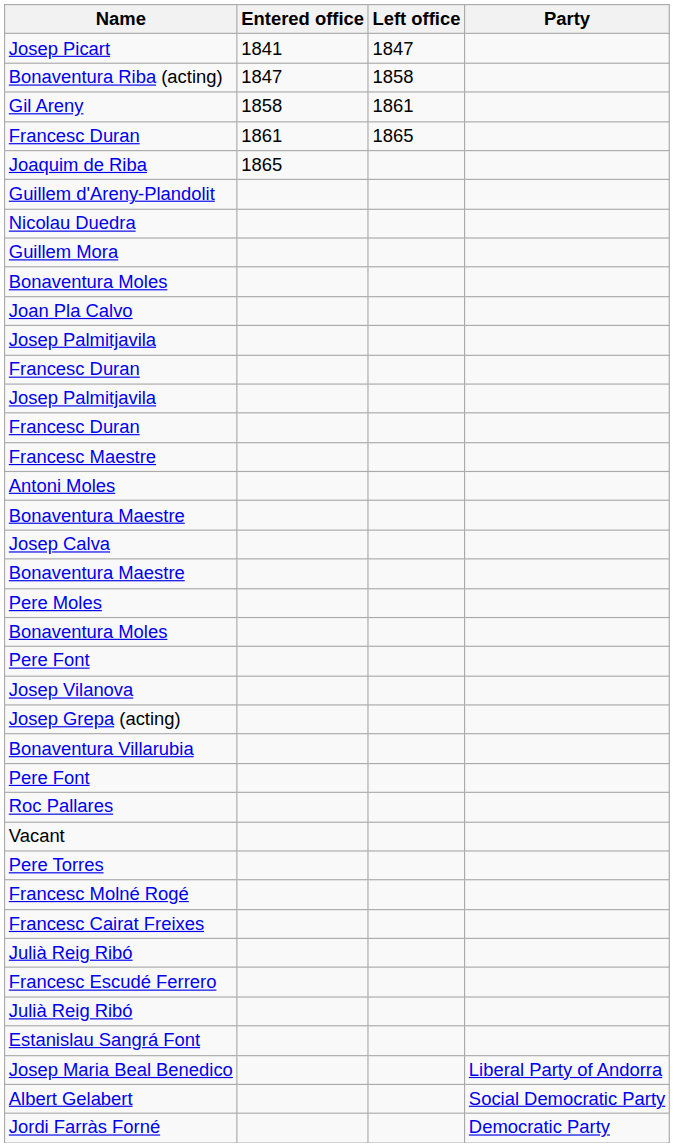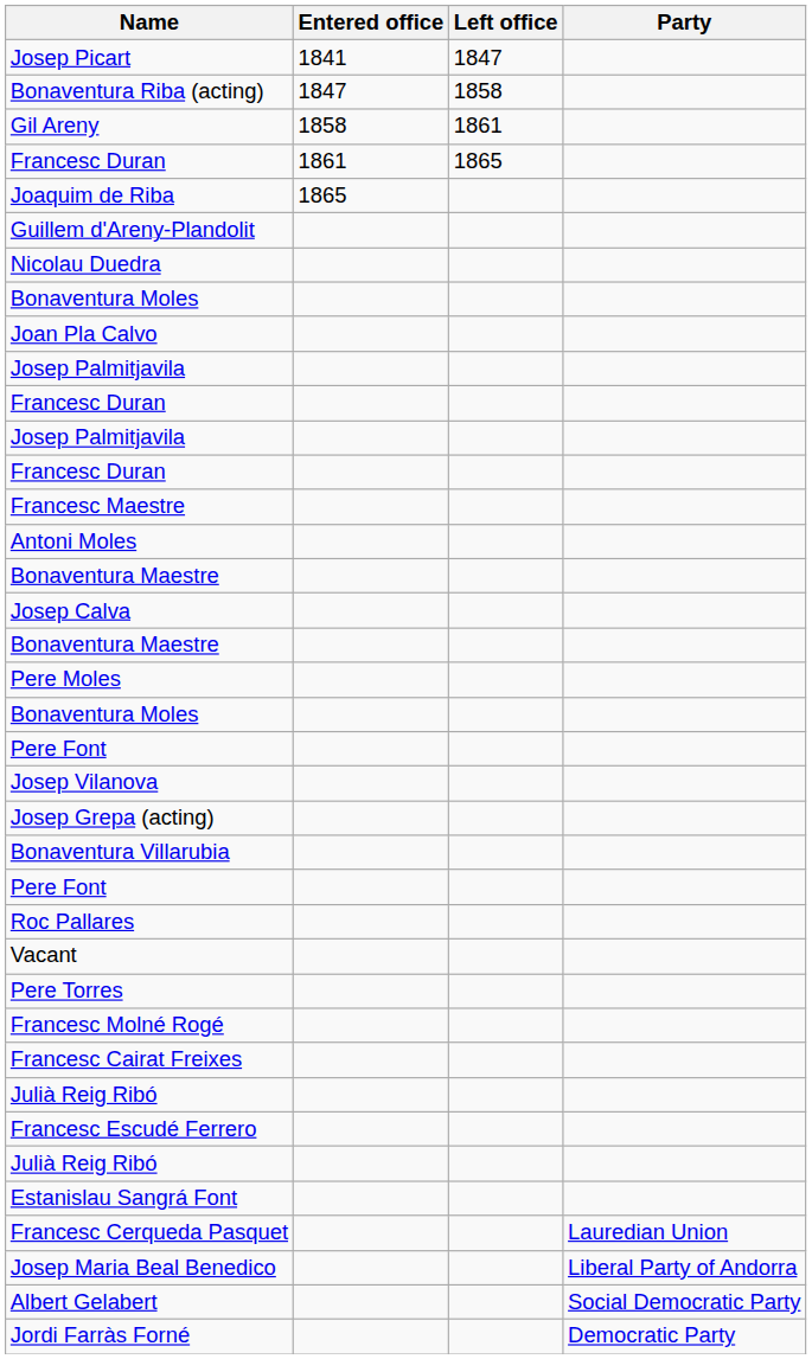 <table class=wikitable>
 <tr>
 <th>Name</th>
 <th>Entered office</th>
 <th>Left office</th>
 <th>Party</th>
 </tr>
 <tr>
 <td><a href='#'>Josep Picart</a></td>
 <td>1841</td>
 <td>1847</td>
 <td></td>
 </tr>
 <tr>
 <td><a href='#'>Bonaventura Riba</a> (acting)</td>
 <td>1847</td>
 <td>1858</td>
 <td></td>
 </tr>
 <tr>
 <td><a href='#'>Gil Areny</a></td>
 <td>1858</td>
 <td>1861</td>
 <td></td>
 </tr>
 <tr>
 <td><a href='#'>Francesc Duran</a></td>
 <td>1861</td>
 <td>1865</td>
 <td></td>
 </tr>
 <tr>
 <td><a href='#'>Joaquim de Riba</a></td>
 <td>1865</td>
 <td></td>
 <td></td>
 </tr>
 <tr>
 <td><a href='#'>Guillem d'Areny-Plandolit</a></td>
 <td></td>
 <td></td>
 <td></td>
 </tr>
 <tr>
 <td><a href='#'>Nicolau Duedra</a></td>
-<td></td>
-<td></td>
-<td></td>
-</tr>
-<tr>
-<td><a href='#'>Guillem Mora</a></td>
 <td></td>
 <td></td>
 <td></td>
 </tr>
 <tr>
 <td><a href='#'>Bonaventura Moles</a></td>
 <td></td>
 <td></td>
 <td></td>
 </tr>
 <tr>
 <td><a href='#'>Joan Pla Calvo</a></td>
 <td></td>
 <td></td>
 <td></td>
 </tr>
 <tr>
 <td><a href='#'>Josep Palmitjavila</a></td>
 <td></td>
 <td></td>
 <td></td>
 </tr>
 <tr>
 <td><a href='#'>Francesc Duran</a></td>
 <td></td>
 <td></td>
 <td></td>
 </tr>
 <tr>
 <td><a href='#'>Josep Palmitjavila</a></td>
 <td></td>
 <td></td>
 <td></td>
 </tr>
 <tr>
 <td><a href='#'>Francesc Duran</a></td>
 <td></td>
 <td></td>
 <td></td>
 </tr>
 <tr>
 <td><a href='#'>Francesc Maestre</a></td>
 <td></td>
 <td></td>
 <td></td>
 </tr>
 <tr>
 <td><a href='#'>Antoni Moles</a></td>
 <td></td>
 <td></td>
 <td></td>
 </tr>
 <tr>
 <td><a href='#'>Bonaventura Maestre</a></td>
 <td></td>
 <td></td>
 <td></td>
 </tr>
 <tr>
 <td><a href='#'>Josep Calva</a></td>
 <td></td>
 <td></td>
 <td></td>
 </tr>
 <tr>
 <td><a href='#'>Bonaventura Maestre</a></td>
 <td></td>
 <td></td>
 <td></td>
 </tr>
 <tr>
 <td><a href='#'>Pere Moles</a></td>
 <td></td>
 <td></td>
 <td></td>
 </tr>
 <tr>
 <td><a href='#'>Bonaventura Moles</a></td>
 <td></td>
 <td></td>
 <td></td>
 </tr>
 <tr>
 <td><a href='#'>Pere Font</a></td>
 <td></td>
 <td></td>
 <td></td>
 </tr>
 <tr>
 <td><a href='#'>Josep Vilanova</a></td>
 <td></td>
 <td></td>
 <td></td>
 </tr>
 <tr>
 <td><a href='#'>Josep Grepa</a> (acting)</td>
 <td></td>
 <td></td>
 <td></td>
 </tr>
 <tr>
 <td><a href='#'>Bonaventura Villarubia</a></td>
 <td></td>
 <td></td>
 <td></td>
 </tr>
 <tr>
 <td><a href='#'>Pere Font</a></td>
 <td></td>
 <td></td>
 <td></td>
 </tr>
 <tr>
 <td><a href='#'>Roc Pallares</a></td>
 <td></td>
 <td></td>
 <td></td>
 </tr>
 <tr>
 <td>Vacant</td>
 <td></td>
 <td></td>
 <td></td>
 </tr>
 <tr>
 <td><a href='#'>Pere Torres</a></td>
 <td></td>
 <td></td>
 <td></td>
 </tr>
 <tr>
 <td><a href='#'>Francesc Molné Rogé</a></td>
 <td></td>
 <td></td>
 <td></td>
 </tr>
 <tr>
 <td><a href='#'>Francesc Cairat Freixes</a></td>
 <td></td>
 <td></td>
 <td></td>
 </tr>
 <tr>
 <td><a href='#'>Julià Reig Ribó</a></td>
 <td></td>
 <td></td>
 <td></td>
 </tr>
 <tr>
 <td><a href='#'>Francesc Escudé Ferrero</a></td>
 <td></td>
 <td></td>
 <td></td>
 </tr>
 <tr>
 <td><a href='#'>Julià Reig Ribó</a></td>
 <td></td>
 <td></td>
 <td></td>
 </tr>
 <tr>
 <td><a href='#'>Estanislau Sangrá Font</a></td>
 <td></td>
 <td></td>
 <td></td>
 </tr>
 <tr>
+<td><a href='#'>Francesc Cerqueda Pasquet</a></td>
+<td></td>
+<td></td>
+<td><a href='#'>Lauredian Union</a></td>
+</tr>
+<tr>
 <td><a href='#'>Josep Maria Beal Benedico</a></td>
 <td></td>
 <td></td>
 <td><a href='#'>Liberal Party of Andorra</a></td>
 </tr>
 <tr>
 <td><a href='#'>Albert Gelabert</a></td>
 <td></td>
 <td></td>
 <td><a href='#'>Social Democratic Party</a></td>
 </tr>
 <tr>
 <td><a href='#'>Jordi Farràs Forné</a></td>
 <td></td>
 <td></td>
 <td><a href='#'>Democratic Party</a></td>
 </tr>
 </table>
